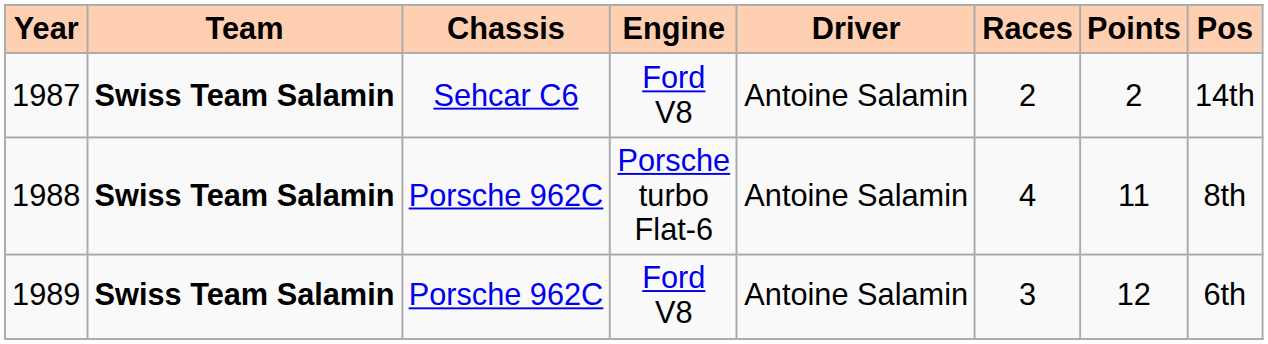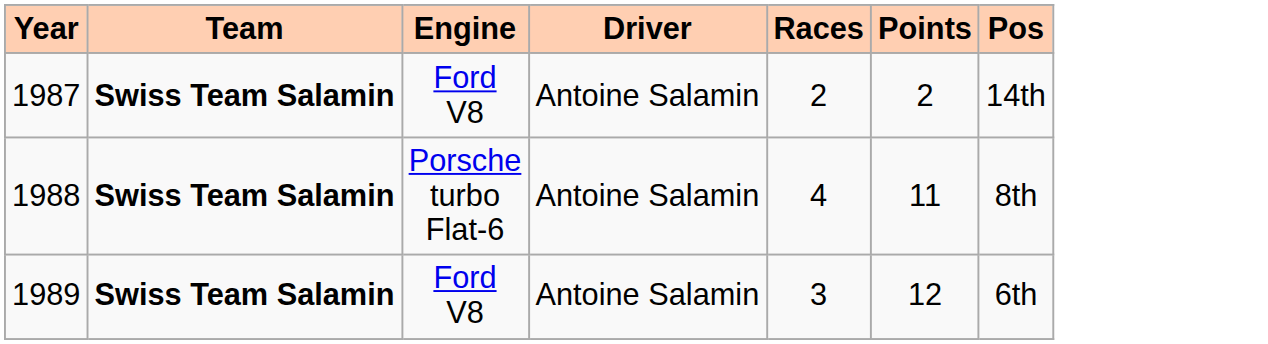 <table class="wikitable centre alternance" style="text-align:center">
 <tr>
 <th scope=col style="background:#FFCFB2">Year</th>
 <th scope=col style="background:#FFCFB2">Team</th>
-<th scope=col style="background:#FFCFB2">Chassis</th>
 <th scope=col style="background:#FFCFB2">Engine</th>
 <th scope=col style="background:#FFCFB2">Driver</th>
 <th scope=col style="background:#FFCFB2">Races</th>
 <th scope=col style="background:#FFCFB2">Points</th>
 <th scope=col style="background:#FFCFB2">Pos</th>
 </tr>
 <tr>
 <td>1987</td>
 <td align="left"> <strong>Swiss Team Salamin</strong></td>
-<td><a href='#'>Sehcar C6</a></td>
 <td><a href='#'>Ford</a><br>V8</td>
 <td align="left"> Antoine Salamin</td>
 <td>2</td>
 <td>2</td>
 <td>14th</td>
 </tr>
 <tr>
 <td>1988</td>
 <td align="left"> <strong>Swiss Team Salamin</strong></td>
-<td><a href='#'>Porsche 962C</a></td>
 <td><a href='#'>Porsche</a><br> turbo<br>Flat-6</td>
 <td align="left"> Antoine Salamin</td>
 <td>4</td>
 <td>11</td>
 <td>8th</td>
 </tr>
 <tr>
 <td>1989</td>
 <td align="left"> <strong>Swiss Team Salamin</strong></td>
-<td><a href='#'>Porsche 962C</a></td>
 <td><a href='#'>Ford</a><br>V8</td>
 <td align="left"> Antoine Salamin</td>
 <td>3</td>
 <td>12</td>
 <td>6th</td>
 </tr>
 </table>
